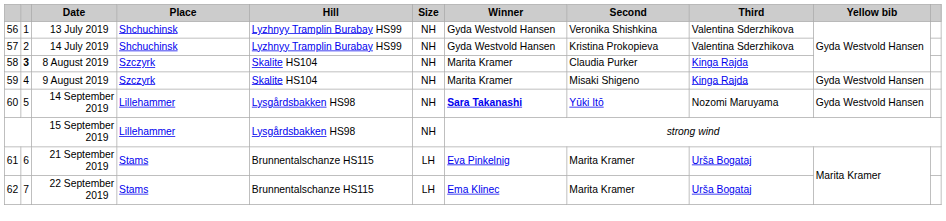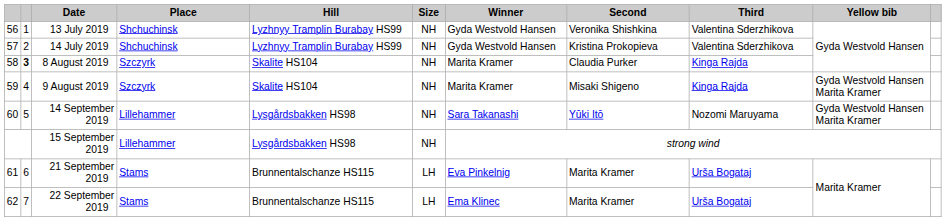 <table class="wikitable plainrowheaders" style="background:#fff; font-size:86%; line-height:16px; border:grey solid 1px; border-collapse:collapse;">
 <tr style="background:#ccc; text-align:center;">
 <th scope="col" style="background:#ccc; width=25 px;"></th>
 <th scope="col" style="background:#ccc; width=30 px;"></th>
 <th scope="col" style="background:#ccc; width:120px;">Date</th>
 <th scope="col" style="background:#ccc; width:200px;">Place</th>
 <th scope="col" style="background:#ccc; width:240px;">Hill</th>
 <th scope="col" style="background:#ccc; width:40px;">Size</th>
 <th scope="col" style="background:#ccc; width:185px;">Winner</th>
 <th scope="col" style="background:#ccc; width:185px;">Second</th>
 <th scope="col" style="background:#ccc; width:185px;">Third</th>
 <th scope="col" style="background:#ccc; width:180px;">Yellow bib</th>
 <th scope="col" style="background:#ccc; width:10px;"></th>
 </tr>
 <tr>
 <td align=center>56</td>
 <td align=center>1</td>
 <td align=right>13 July 2019  </td>
 <td> <a href='#'>Shchuchinsk</a></td>
 <td><a href='#'>Lyzhnyy Tramplin Burabay</a> HS99</td>
 <td align=center>NH</td>
 <td> Gyda Westvold Hansen</td>
 <td> Veronika Shishkina</td>
 <td> Valentina Sderzhikova</td>
 <td rowspan=3> Gyda Westvold Hansen</td>
 <td></td>
 </tr>
 <tr>
 <td align=center>57</td>
 <td align=center>2</td>
 <td align=right>14 July 2019  </td>
 <td> <a href='#'>Shchuchinsk</a></td>
 <td><a href='#'>Lyzhnyy Tramplin Burabay</a> HS99</td>
 <td align=center>NH</td>
 <td> Gyda Westvold Hansen</td>
 <td> Kristina Prokopieva</td>
 <td> Valentina Sderzhikova</td>
 <td></td>
 </tr>
 <tr>
 <td align=center>58</td>
 <td align=center><strong>3</strong></td>
 <td align=right>8 August 2019  </td>
 <td> <a href='#'>Szczyrk</a></td>
 <td><a href='#'>Skalite</a> HS104</td>
 <td align=center>NH</td>
 <td> Marita Kramer</td>
 <td> Claudia Purker</td>
 <td> <a href='#'>Kinga Rajda</a></td>
 <td></td>
 </tr>
 <tr>
 <td align=center>59</td>
 <td align=center>4</td>
 <td align=right>9 August 2019  </td>
 <td> <a href='#'>Szczyrk</a></td>
 <td><a href='#'>Skalite</a> HS104</td>
 <td align=center>NH</td>
 <td> Marita Kramer</td>
 <td> Misaki Shigeno</td>
 <td> <a href='#'>Kinga Rajda</a></td>
-<td> Gyda Westvold Hansen</td>
+<td> Gyda Westvold Hansen<br> Marita Kramer</td>
 <td></td>
 </tr>
 <tr>
 <td align=center>60</td>
 <td align=center>5</td>
 <td align=right>14 September 2019  </td>
 <td> <a href='#'>Lillehammer</a></td>
 <td><a href='#'>Lysgårdsbakken</a> HS98</td>
 <td align=center>NH</td>
-<td><strong> <a href='#'>Sara Takanashi</a></strong></td>
+<td> <a href='#'>Sara Takanashi</a></td>
 <td> <a href='#'>Yūki Itō</a></td>
 <td> Nozomi Maruyama</td>
-<td> Gyda Westvold Hansen</td>
+<td> Gyda Westvold Hansen<br> Marita Kramer</td>
 <td></td>
 </tr>
 <tr>
 <td colspan=2></td>
 <td align=right>15 September 2019  </td>
 <td> <a href='#'>Lillehammer</a></td>
 <td><a href='#'>Lysgårdsbakken</a> HS98</td>
 <td align=center>NH</td>
 <td align=center colspan=5><em>strong wind</em></td>
 </tr>
 <tr>
 <td align=center>61</td>
 <td align=center>6</td>
 <td align=right>21 September 2019  </td>
 <td> <a href='#'>Stams</a></td>
 <td>Brunnentalschanze HS115</td>
 <td align=center>LH</td>
 <td> <a href='#'>Eva Pinkelnig</a></td>
 <td> Marita Kramer</td>
 <td> <a href='#'>Urša Bogataj</a></td>
 <td rowspan=2> Marita Kramer</td>
 <td></td>
 </tr>
 <tr>
 <td align=center>62</td>
 <td align=center>7</td>
 <td align=right>22 September 2019  </td>
 <td> <a href='#'>Stams</a></td>
 <td>Brunnentalschanze HS115</td>
 <td align=center>LH</td>
 <td> <a href='#'>Ema Klinec</a></td>
 <td> Marita Kramer</td>
 <td> <a href='#'>Urša Bogataj</a></td>
 <td></td>
 </tr>
 </table>
